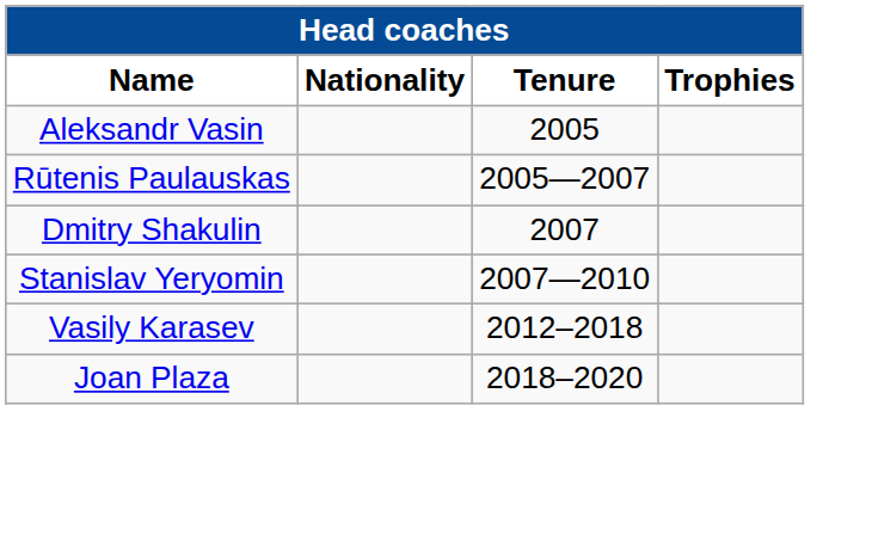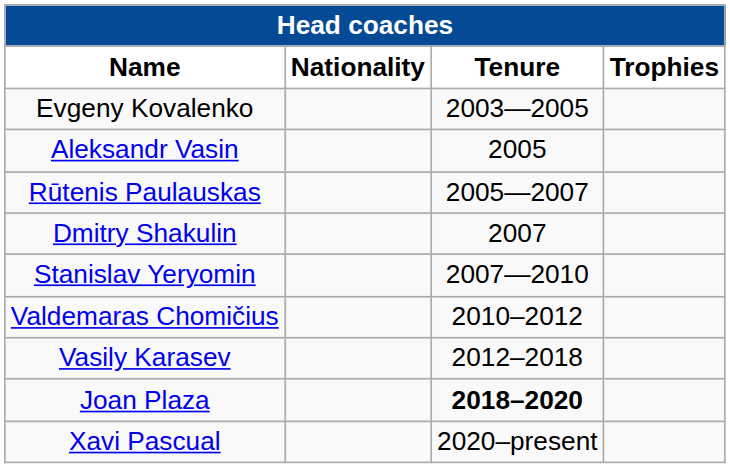 <table class="wikitable" style="text-align:center">
 <tr>
 <th colspan="4" style="text-align:center; color:white; background:#044A94;">Head coaches</th>
 </tr>
 <tr>
 <th style="text-align:center; background:white;">Name</th>
 <th style="text-align:center; background:white;">Nationality</th>
 <th style="text-align:center; background:white;">Tenure</th>
 <th style="text-align:center; background:white;">Trophies</th>
+</tr>
+<tr>
+<td>Evgeny Kovalenko</td>
+<td></td>
+<td>2003—2005</td>
+<td></td>
 </tr>
 <tr>
 <td><a href='#'>Aleksandr Vasin</a></td>
 <td></td>
 <td>2005</td>
 <td></td>
 </tr>
 <tr>
 <td><a href='#'>Rūtenis Paulauskas</a></td>
 <td></td>
 <td>2005—2007</td>
 <td></td>
 </tr>
 <tr>
 <td><a href='#'>Dmitry Shakulin</a></td>
 <td></td>
 <td>2007</td>
 <td></td>
 </tr>
 <tr>
 <td><a href='#'>Stanislav Yeryomin</a></td>
 <td></td>
 <td>2007—2010</td>
 <td></td>
 </tr>
 <tr>
+<td><a href='#'>Valdemaras Chomičius</a></td>
+<td></td>
+<td>2010–2012</td>
+<td></td>
+</tr>
+<tr>
 <td><a href='#'>Vasily Karasev</a></td>
 <td></td>
 <td>2012–2018</td>
 <td></td>
 </tr>
 <tr>
 <td><a href='#'>Joan Plaza</a></td>
 <td></td>
-<td>2018–2020</td>
+<td><strong>2018–2020</strong></td>
+<td></td>
+</tr>
+<tr>
+<td><a href='#'>Xavi Pascual</a></td>
+<td></td>
+<td>2020–present</td>
 <td></td>
 </tr>
 </table>
